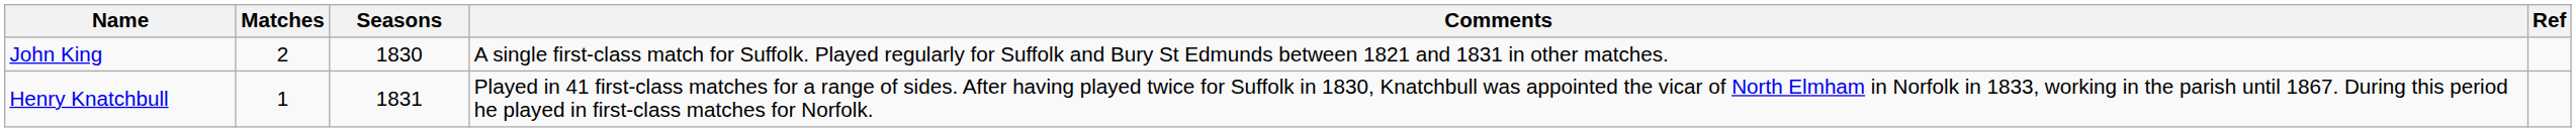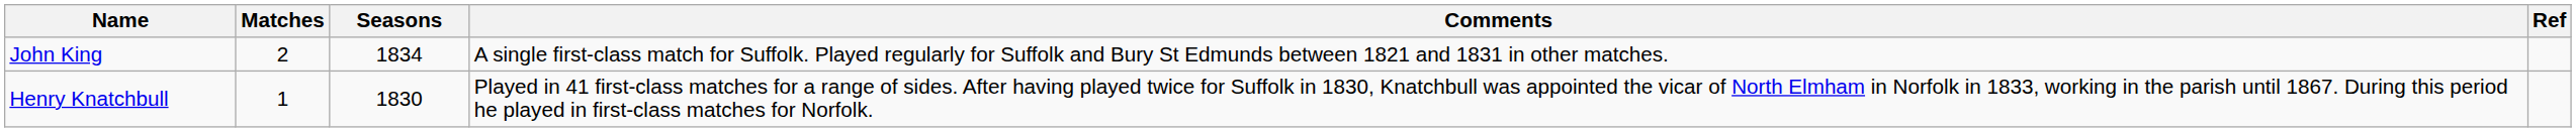 <table class="wikitable">
 <tr>
 <th style="width:170px">Name</th>
 <th>Matches</th>
 <th style="width: 100px">Seasons</th>
 <th>Comments</th>
 <th>Ref</th>
 </tr>
 <tr>
 <td><a href='#'>John King</a></td>
 <td align=center>2</td>
-<td align=center>1830</td>
+<td align=center>1834</td>
 <td>A single first-class match for Suffolk. Played regularly for Suffolk and Bury St Edmunds between 1821 and 1831 in other matches.</td>
 <td></td>
 </tr>
 <tr>
 <td><a href='#'>Henry Knatchbull</a></td>
 <td align=center>1</td>
-<td align=center>1831</td>
+<td align=center>1830</td>
 <td>Played in 41 first-class matches for a range of sides. After having played twice for Suffolk in 1830, Knatchbull was appointed the vicar of <a href='#'>North Elmham</a> in Norfolk in 1833, working in the parish until 1867. During this period he played in first-class matches for Norfolk.</td>
 <td></td>
 </tr>
 </table>
